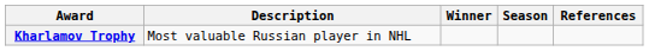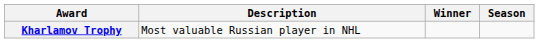 <table class="wikitable sortable" width="75%">
 <tr>
 <th scope="col">Award</th>
 <th scope="col" class="unsortable">Description</th>
 <th scope="col">Winner</th>
 <th scope="col">Season</th>
-<th scope="col" class="unsortable">References</th>
 </tr>
 <tr>
 <th scope="row"><a href='#'>Kharlamov Trophy</a></th>
 <td>Most valuable Russian player in NHL</td>
 <td></td>
 <td></td>
-<td></td>
 </tr>
 </table>
